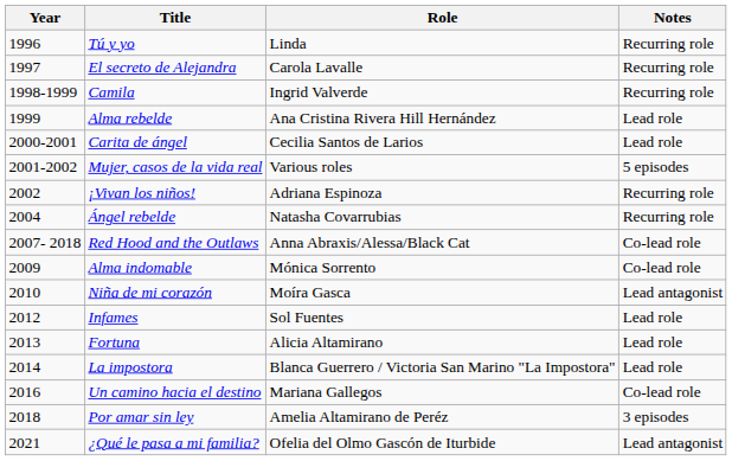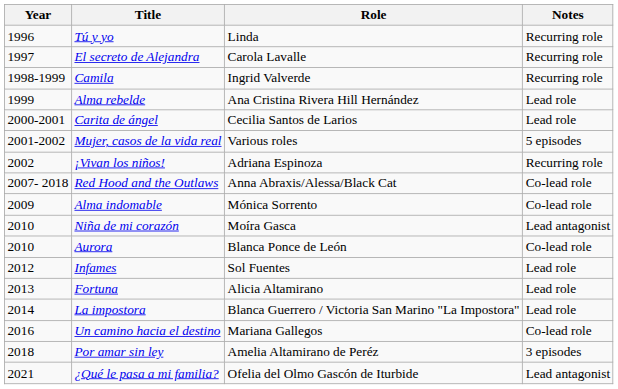 <table class="wikitable sortable">
 <tr>
 <th>Year</th>
 <th>Title</th>
 <th>Role</th>
 <th>Notes</th>
 </tr>
 <tr>
 <td>1996</td>
 <td><em><a href='#'>Tú y yo</a></em></td>
 <td>Linda</td>
 <td>Recurring role</td>
 </tr>
 <tr>
 <td>1997</td>
 <td><em><a href='#'>El secreto de Alejandra</a></em></td>
 <td>Carola Lavalle</td>
 <td>Recurring role</td>
 </tr>
 <tr>
 <td>1998-1999</td>
 <td><em><a href='#'>Camila</a></em></td>
 <td>Ingrid Valverde</td>
 <td>Recurring role</td>
 </tr>
 <tr>
 <td>1999</td>
 <td><em><a href='#'>Alma rebelde</a></em></td>
 <td>Ana Cristina Rivera Hill Hernández</td>
 <td>Lead role</td>
 </tr>
 <tr>
 <td>2000-2001</td>
 <td><em><a href='#'>Carita de ángel</a></em></td>
 <td>Cecilia Santos de Larios</td>
 <td>Lead role</td>
 </tr>
 <tr>
 <td>2001-2002</td>
 <td><em><a href='#'>Mujer, casos de la vida real</a></em></td>
 <td>Various roles</td>
 <td>5 episodes</td>
 </tr>
 <tr>
 <td>2002</td>
 <td><em><a href='#'>¡Vivan los niños!</a></em></td>
 <td>Adriana Espinoza</td>
 <td>Recurring role</td>
 </tr>
 <tr>
-<td>2004</td>
-<td><em><a href='#'>Ángel rebelde</a></em></td>
-<td>Natasha Covarrubias</td>
-<td>Recurring role</td>
-</tr>
-<tr>
 <td>2007- 2018</td>
 <td><em><a href='#'>Red Hood and the Outlaws</a></em></td>
 <td>Anna Abraxis/Alessa/Black Cat</td>
 <td>Co-lead role</td>
 </tr>
 <tr>
 <td>2009</td>
 <td><em><a href='#'>Alma indomable</a></em></td>
 <td>Mónica Sorrento</td>
 <td>Co-lead role</td>
 </tr>
 <tr>
 <td>2010</td>
 <td><em><a href='#'>Niña de mi corazón</a></em></td>
 <td>Moíra Gasca</td>
 <td>Lead antagonist</td>
+</tr>
+<tr>
+<td>2010</td>
+<td><em><a href='#'>Aurora</a></em></td>
+<td>Blanca Ponce de León</td>
+<td>Co-lead role</td>
 </tr>
 <tr>
 <td>2012</td>
 <td><em><a href='#'>Infames</a></em></td>
 <td>Sol Fuentes</td>
 <td>Lead role</td>
 </tr>
 <tr>
 <td>2013</td>
 <td><em><a href='#'>Fortuna</a></em></td>
 <td>Alicia Altamirano</td>
 <td>Lead role</td>
 </tr>
 <tr>
 <td>2014</td>
 <td><em><a href='#'>La impostora</a></em></td>
 <td>Blanca Guerrero / Victoria San Marino "La Impostora"</td>
 <td>Lead role</td>
 </tr>
 <tr>
 <td>2016</td>
 <td><em><a href='#'>Un camino hacia el destino</a></em></td>
 <td>Mariana Gallegos</td>
 <td>Co-lead role</td>
 </tr>
 <tr>
 <td>2018</td>
 <td><em><a href='#'>Por amar sin ley</a></em></td>
 <td>Amelia Altamirano de Peréz</td>
 <td>3 episodes</td>
 </tr>
 <tr>
 <td>2021</td>
 <td><em><a href='#'>¿Qué le pasa a mi familia?</a></em></td>
 <td>Ofelia del Olmo Gascón de Iturbide</td>
 <td>Lead antagonist</td>
 </tr>
 </table>
